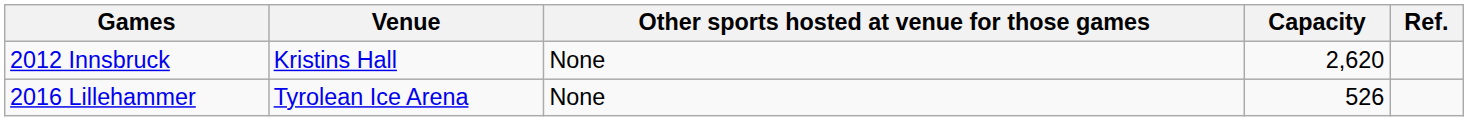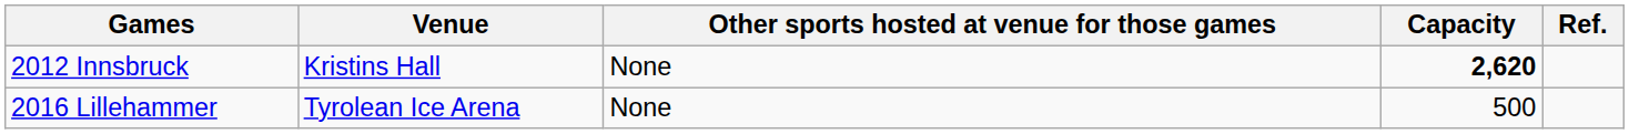 <table class="wikitable sortable" width="1000px">
 <tr>
 <th>Games</th>
 <th>Venue</th>
 <th>Other sports hosted at venue for those games</th>
 <th>Capacity</th>
 <th>Ref.</th>
 </tr>
 <tr>
 <td><a href='#'>2012 Innsbruck</a></td>
 <td><a href='#'>Kristins Hall</a></td>
 <td>None</td>
-<td align="right">2,620</td>
+<td align="right"><strong>2,620</strong></td>
 <td align="center"></td>
 </tr>
 <tr>
 <td><a href='#'>2016 Lillehammer</a></td>
 <td><a href='#'>Tyrolean Ice Arena</a></td>
 <td>None</td>
-<td align="right">526</td>
+<td align="right">500</td>
 <td align="center"></td>
 </tr>
 </table>
